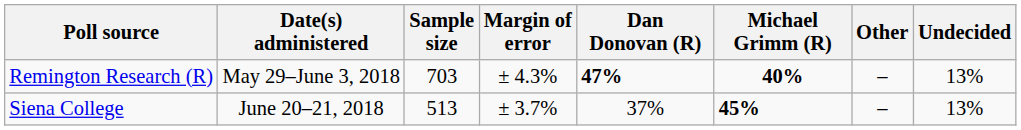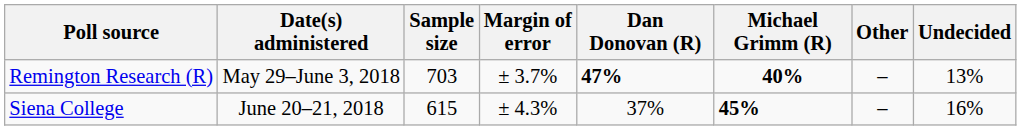 <table class="wikitable">
 <tr>
 <th>Poll source</th>
 <th>Date(s)<br>administered</th>
 <th>Sample<br>size</th>
 <th>Margin of<br>error</th>
 <th style="width:100px;">Dan<br>Donovan (R)</th>
 <th style="width:100px;">Michael<br>Grimm (R)</th>
 <th>Other</th>
 <th>Undecided</th>
 </tr>
 <tr>
 <td><a href='#'>Remington Research (R)</a></td>
 <td align=center>May 29–June 3, 2018</td>
 <td align=center>703</td>
-<td align=center>± 4.3%</td>
+<td align=center>± 3.7%</td>
 <td><strong>47%</strong></td>
 <td align=center><strong>40%</strong></td>
 <td align=center>–</td>
 <td align=center>13%</td>
 </tr>
 <tr>
 <td><a href='#'>Siena College</a></td>
 <td align=center>June 20–21, 2018</td>
-<td align=center>513</td>
-<td align=center>± 3.7%</td>
+<td align=center>615</td>
+<td align=center>± 4.3%</td>
 <td align=center>37%</td>
 <td><strong>45%</strong></td>
 <td align=center>–</td>
-<td align=center>13%</td>
+<td align=center>16%</td>
 </tr>
 </table>
